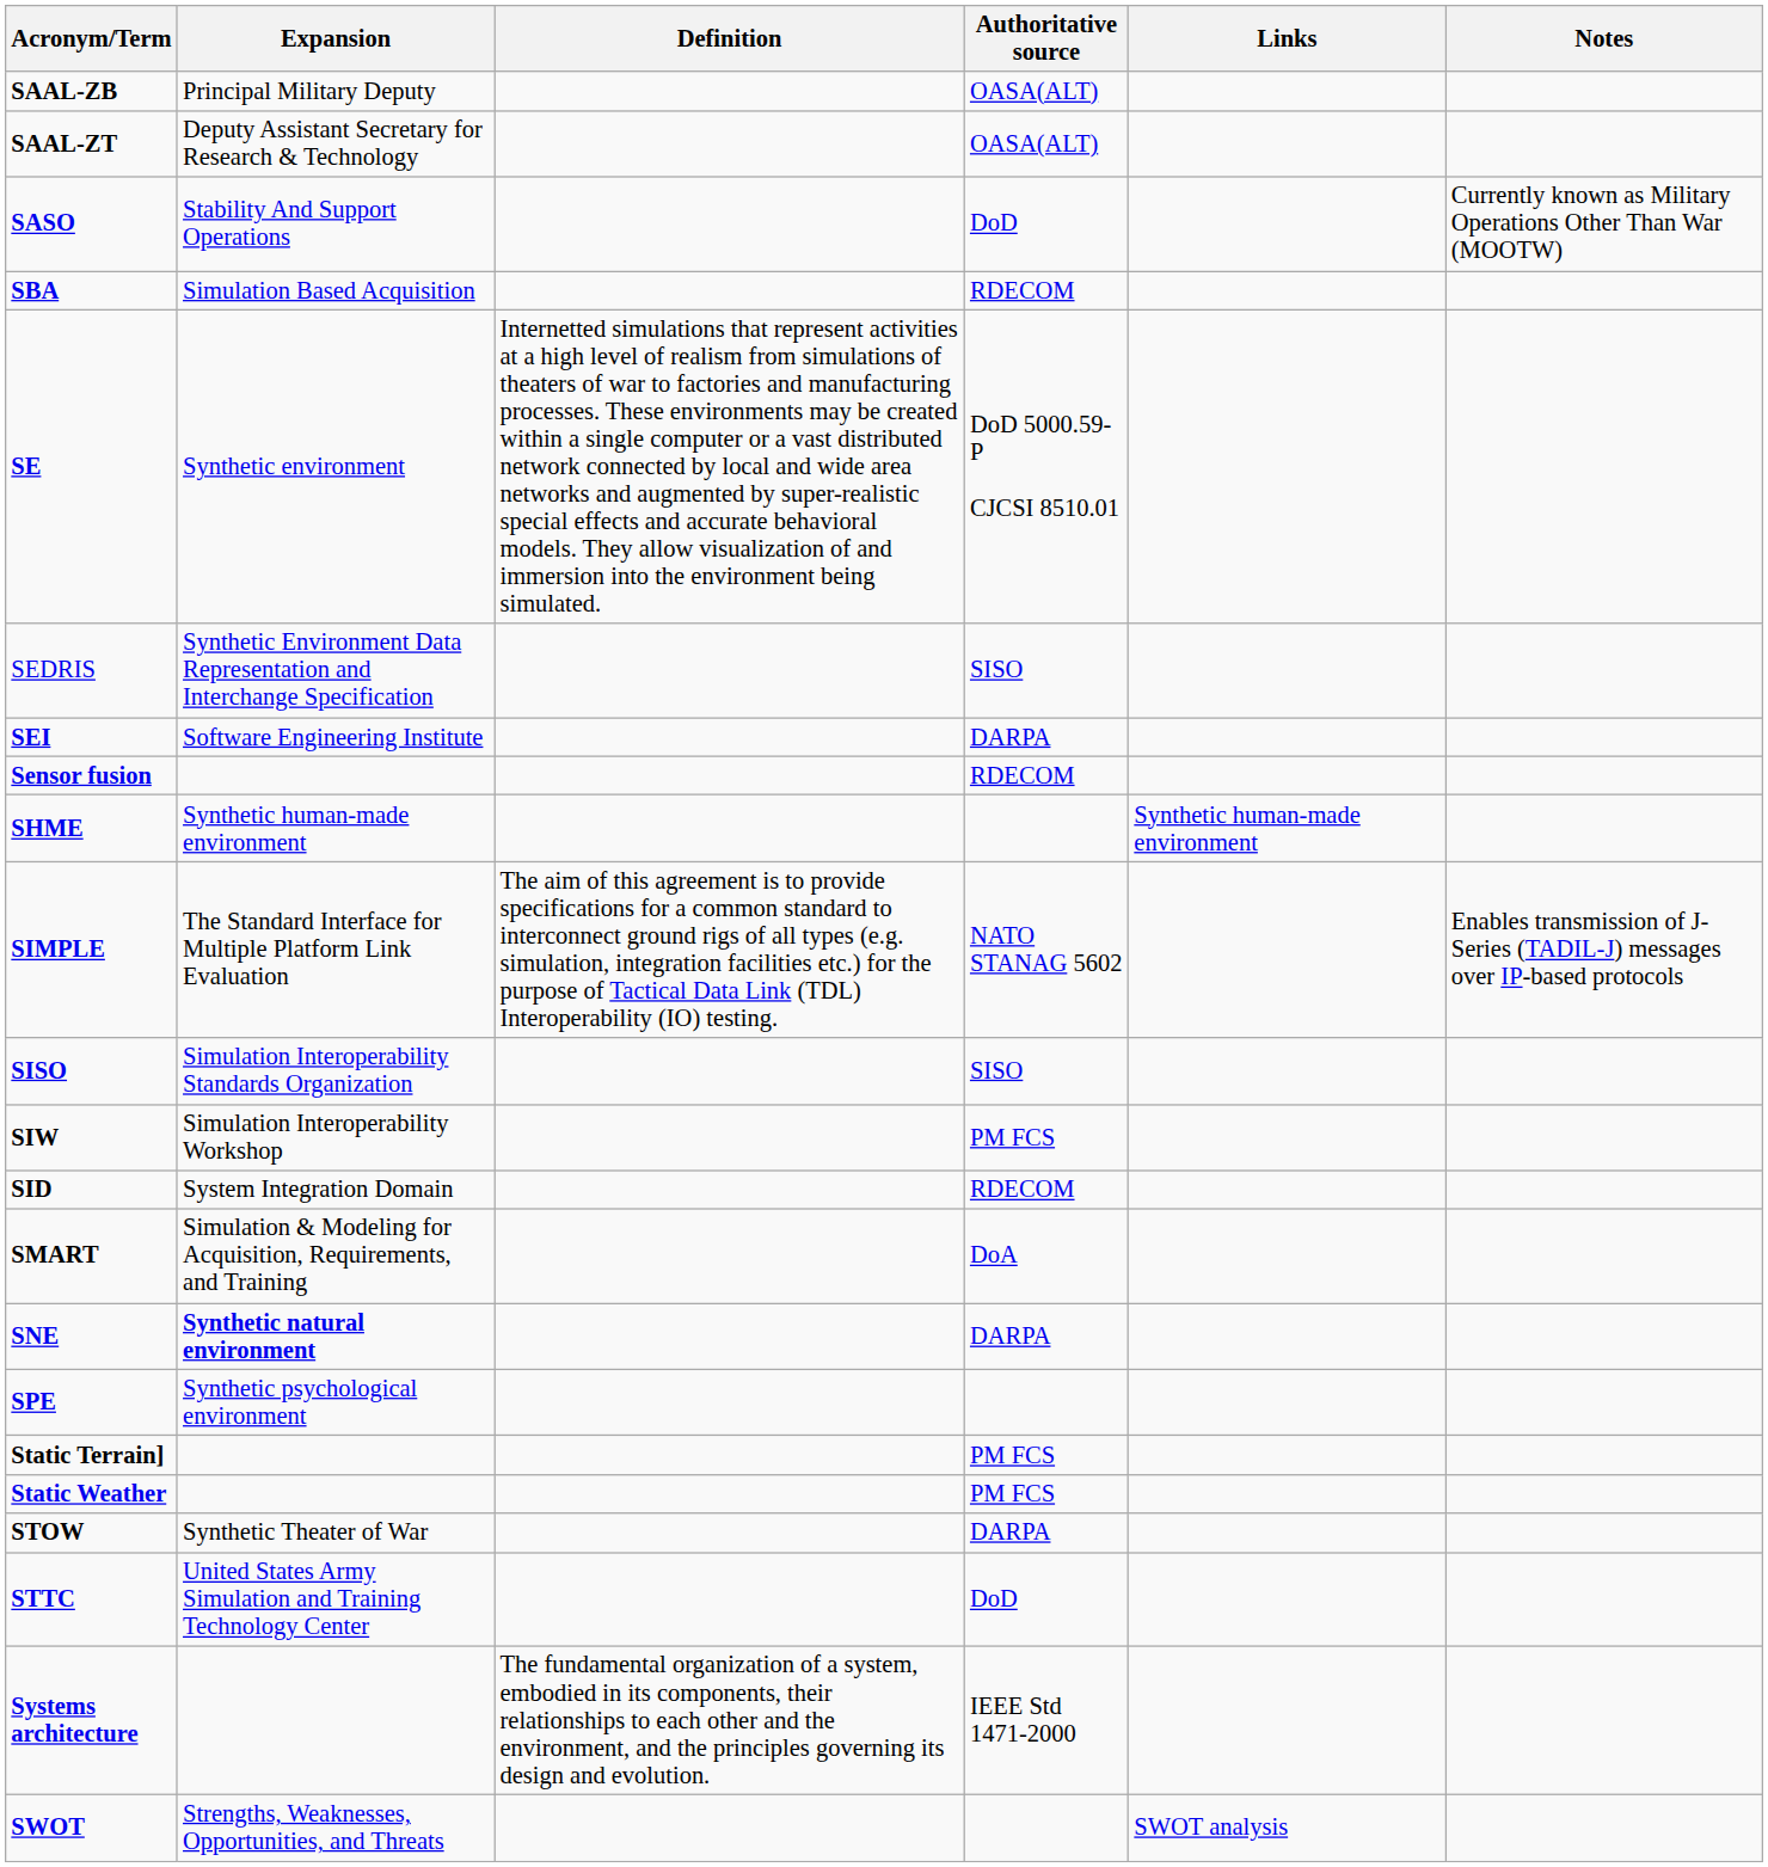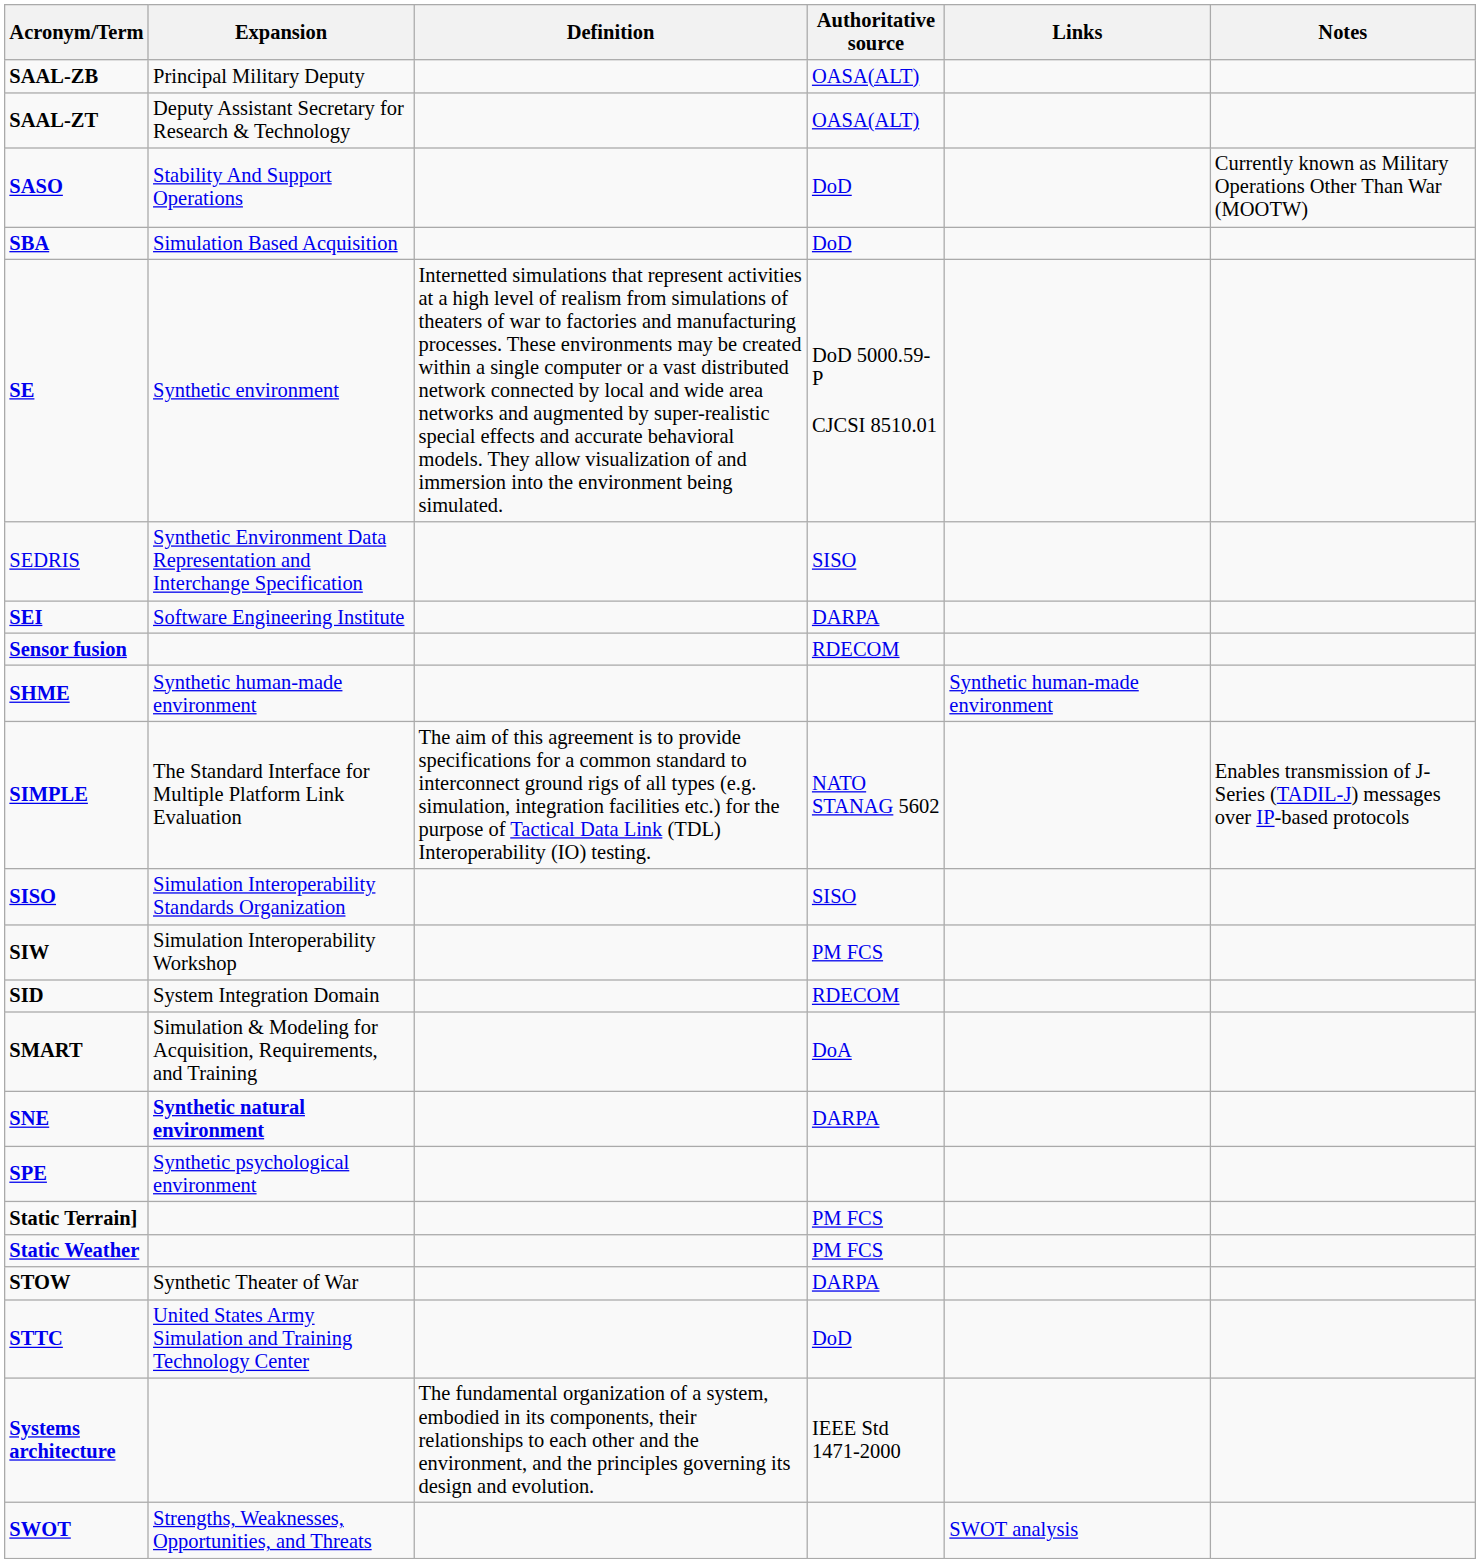 <table class="wikitable">
 <tr>
 <th width="100">Acronym/Term</th>
 <th width="200">Expansion</th>
 <th width="300">Definition</th>
 <th width="100">Authoritative source</th>
 <th width="200">Links</th>
 <th width="200">Notes</th>
 </tr>
 <tr>
 <td><strong>SAAL-ZB</strong></td>
 <td>Principal Military Deputy</td>
 <td></td>
 <td><a href='#'>OASA(ALT)</a></td>
 <td></td>
 <td></td>
 </tr>
 <tr>
 <td><strong>SAAL-ZT</strong></td>
 <td>Deputy Assistant Secretary for Research & Technology</td>
 <td></td>
 <td><a href='#'>OASA(ALT)</a></td>
 <td></td>
 <td></td>
 </tr>
 <tr>
 <td><strong><a href='#'>SASO</a></strong></td>
 <td><a href='#'>Stability And Support Operations</a></td>
 <td></td>
 <td><a href='#'>DoD</a></td>
 <td></td>
 <td>Currently known as Military Operations Other Than War (MOOTW)</td>
 </tr>
 <tr>
 <td><strong><a href='#'>SBA</a></strong></td>
 <td><a href='#'>Simulation Based Acquisition</a></td>
 <td></td>
-<td><a href='#'>RDECOM</a></td>
+<td><a href='#'>DoD</a></td>
 <td></td>
 <td></td>
 </tr>
 <tr>
 <td><strong><a href='#'>SE</a></strong></td>
 <td><a href='#'>Synthetic environment</a></td>
 <td>Internetted simulations that represent activities at a high level of realism from simulations of theaters of war to factories and manufacturing processes. These environments may be created within a single computer or a vast distributed network connected by local and wide area networks and augmented by super-realistic special effects and accurate behavioral models. They allow visualization of and immersion into the environment being simulated.</td>
 <td>DoD 5000.59-P<br><br>CJCSI 8510.01</td>
 <td><br><br></td>
 <td></td>
 </tr>
 <tr>
 <td><a href='#'>SEDRIS</a></td>
 <td><a href='#'>Synthetic Environment Data Representation and Interchange Specification</a></td>
 <td></td>
 <td><a href='#'>SISO</a></td>
 <td></td>
 <td></td>
 </tr>
 <tr>
 <td><strong><a href='#'>SEI</a></strong></td>
 <td><a href='#'>Software Engineering Institute</a></td>
 <td></td>
 <td><a href='#'>DARPA</a></td>
 <td></td>
 <td></td>
 </tr>
 <tr>
 <td><strong><a href='#'>Sensor fusion</a></strong></td>
 <td></td>
 <td></td>
 <td><a href='#'>RDECOM</a></td>
 <td></td>
 <td></td>
 </tr>
 <tr>
 <td><strong><a href='#'>SHME</a></strong></td>
 <td><a href='#'>Synthetic human-made environment</a></td>
 <td></td>
 <td></td>
 <td><a href='#'>Synthetic human-made environment</a></td>
 <td></td>
 </tr>
 <tr>
 <td><strong><a href='#'>SIMPLE</a></strong></td>
 <td>The Standard Interface for Multiple Platform Link Evaluation</td>
 <td>The aim of this agreement is to provide specifications for a common standard to interconnect ground rigs of all types (e.g. simulation, integration facilities etc.) for the purpose of <a href='#'>Tactical Data Link</a> (TDL) Interoperability (IO) testing.</td>
 <td><a href='#'>NATO</a> <a href='#'>STANAG</a> 5602</td>
 <td></td>
 <td>Enables transmission of J-Series (<a href='#'>TADIL-J</a>) messages over <a href='#'>IP</a>-based protocols</td>
 </tr>
 <tr>
 <td><strong><a href='#'>SISO</a></strong></td>
 <td><a href='#'>Simulation Interoperability Standards Organization</a></td>
 <td></td>
 <td><a href='#'>SISO</a></td>
 <td></td>
 <td></td>
 </tr>
 <tr>
 <td><strong>SIW</strong></td>
 <td>Simulation Interoperability Workshop</td>
 <td></td>
 <td><a href='#'>PM FCS</a></td>
 <td></td>
 <td></td>
 </tr>
 <tr>
 <td><strong>SID</strong></td>
 <td>System Integration Domain</td>
 <td></td>
 <td><a href='#'>RDECOM</a></td>
 <td></td>
 <td></td>
 </tr>
 <tr>
 <td><strong>SMART</strong></td>
 <td>Simulation & Modeling for Acquisition, Requirements, and Training</td>
 <td></td>
 <td><a href='#'>DoA</a></td>
 <td></td>
 <td></td>
 </tr>
 <tr>
 <td><strong><a href='#'>SNE</a></strong></td>
 <td><strong><a href='#'>Synthetic natural environment</a></strong></td>
 <td></td>
 <td><a href='#'>DARPA</a></td>
 <td></td>
 <td></td>
 </tr>
 <tr>
 <td><strong><a href='#'>SPE</a></strong></td>
 <td><a href='#'>Synthetic psychological environment</a></td>
 <td></td>
 <td></td>
 <td></td>
 <td></td>
 </tr>
 <tr>
 <td><strong>Static Terrain]</strong></td>
 <td></td>
 <td></td>
 <td><a href='#'>PM FCS</a></td>
 <td></td>
 <td></td>
 </tr>
 <tr>
 <td><strong><a href='#'>Static Weather</a></strong></td>
 <td></td>
 <td></td>
 <td><a href='#'>PM FCS</a></td>
 <td></td>
 <td></td>
 </tr>
 <tr>
 <td><strong>STOW</strong></td>
 <td>Synthetic Theater of War</td>
 <td></td>
 <td><a href='#'>DARPA</a></td>
 <td></td>
 <td></td>
 </tr>
 <tr>
 <td><strong><a href='#'>STTC</a></strong></td>
 <td><a href='#'>United States Army Simulation and Training Technology Center</a></td>
 <td></td>
 <td><a href='#'>DoD</a></td>
 <td></td>
 <td></td>
 </tr>
 <tr>
 <td><strong><a href='#'>Systems architecture</a></strong></td>
 <td></td>
 <td>The fundamental organization of a system, embodied in its components, their relationships to each other and the environment, and the principles governing its design and evolution.</td>
 <td>IEEE Std 1471-2000</td>
 <td></td>
 <td></td>
 </tr>
 <tr>
 <td><strong><a href='#'>SWOT</a></strong></td>
 <td><a href='#'>Strengths, Weaknesses, Opportunities, and Threats</a></td>
 <td></td>
 <td></td>
 <td><a href='#'>SWOT analysis</a></td>
 <td></td>
 </tr>
 </table>
